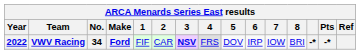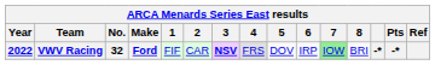 <table class="wikitable" style="text-align:center; font-size:75%">
 <tr>
 <th colspan=21><a href='#'>ARCA Menards Series East</a> results</th>
 </tr>
 <tr>
 <th>Year</th>
 <th>Team</th>
 <th>No.</th>
 <th>Make</th>
 <th>1</th>
 <th>2</th>
 <th>3</th>
 <th>4</th>
 <th>5</th>
 <th>6</th>
 <th>7</th>
 <th>8</th>
 <th></th>
 <th>Pts</th>
 <th>Ref</th>
 </tr>
 <tr>
 <th><a href='#'>2022</a></th>
 <th><a href='#'>VWV Racing</a></th>
-<th>34</th>
+<th>32</th>
 <th><a href='#'>Ford</a></th>
 <td style="background:#DFFFDF;"><a href='#'>FIF</a><br></td>
 <td style="background:#DFFFDF;"><a href='#'>CAR</a><br></td>
 <td style="background:#EFCFFF;"><strong><a href='#'>NSV</a><br></strong></td>
 <td style="background:#DFDFDF;"><a href='#'>FRS</a><br></td>
 <td><a href='#'>DOV</a></td>
 <td><a href='#'>IRP</a></td>
-<td><a href='#'>IOW</a></td>
+<td style="background: lightgreen;"><a href='#'>IOW</a></td>
 <td><a href='#'>BRI</a></td>
 <th>-*</th>
 <th>-*</th>
 <th></th>
 </tr>
 </table>
